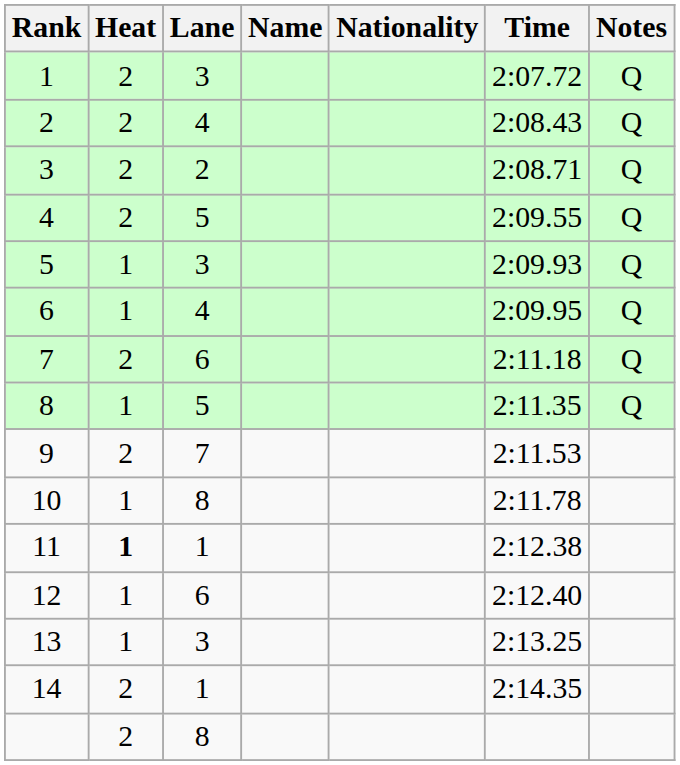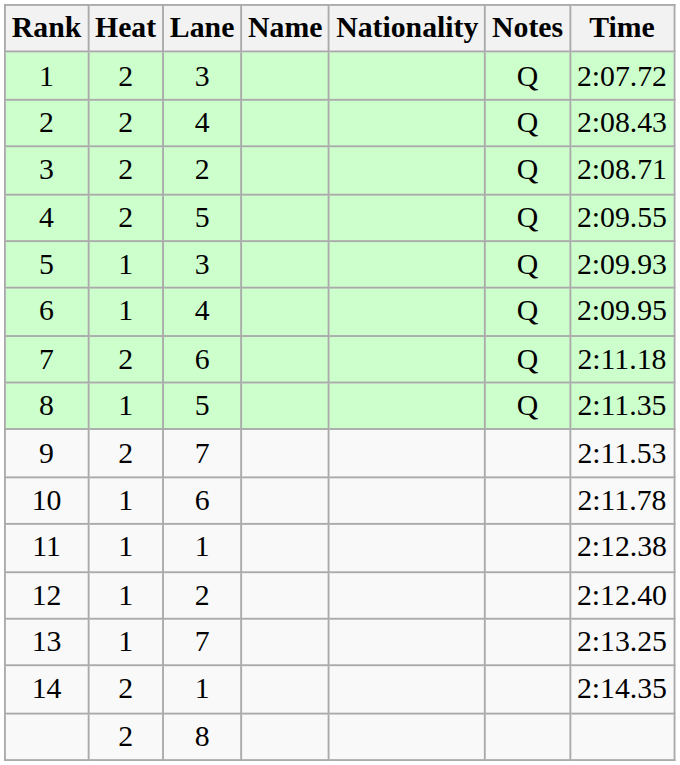 <table class="wikitable sortable" style="text-align:center">
 <tr>
 <th>Rank</th>
 <th>Heat</th>
 <th>Lane</th>
 <th>Name</th>
 <th>Nationality</th>
+<th>Notes</th>
 <th>Time</th>
-<th>Notes</th>
 </tr>
 <tr bgcolor="ccffcc">
 <td>1</td>
 <td>2</td>
 <td>3</td>
 <td align="left"></td>
 <td align="left"></td>
+<td>Q</td>
 <td>2:07.72</td>
-<td>Q</td>
 </tr>
 <tr bgcolor="ccffcc">
 <td>2</td>
 <td>2</td>
 <td>4</td>
 <td align="left"></td>
 <td align="left"></td>
+<td>Q</td>
 <td>2:08.43</td>
-<td>Q</td>
 </tr>
 <tr bgcolor="ccffcc">
 <td>3</td>
 <td>2</td>
 <td>2</td>
 <td align="left"></td>
 <td align="left"></td>
+<td>Q</td>
 <td>2:08.71</td>
-<td>Q</td>
 </tr>
 <tr bgcolor="ccffcc">
 <td>4</td>
 <td>2</td>
 <td>5</td>
 <td align="left"></td>
 <td align="left"></td>
+<td>Q</td>
 <td>2:09.55</td>
-<td>Q</td>
 </tr>
 <tr bgcolor="ccffcc">
 <td>5</td>
 <td>1</td>
 <td>3</td>
 <td align="left"></td>
 <td align="left"></td>
+<td>Q</td>
 <td>2:09.93</td>
-<td>Q</td>
 </tr>
 <tr bgcolor="ccffcc">
 <td>6</td>
 <td>1</td>
 <td>4</td>
 <td align="left"></td>
 <td align="left"></td>
+<td>Q</td>
 <td>2:09.95</td>
-<td>Q</td>
 </tr>
 <tr bgcolor="ccffcc">
 <td>7</td>
 <td>2</td>
 <td>6</td>
 <td align="left"></td>
 <td align="left"></td>
+<td>Q</td>
 <td>2:11.18</td>
-<td>Q</td>
 </tr>
 <tr bgcolor="ccffcc">
 <td>8</td>
 <td>1</td>
 <td>5</td>
 <td align="left"></td>
 <td align="left"></td>
+<td>Q</td>
 <td>2:11.35</td>
-<td>Q</td>
 </tr>
 <tr>
 <td>9</td>
 <td>2</td>
 <td>7</td>
 <td align="left"></td>
 <td align="left"></td>
+<td></td>
 <td>2:11.53</td>
-<td></td>
 </tr>
 <tr>
 <td>10</td>
 <td>1</td>
-<td>8</td>
+<td>6</td>
 <td align="left"></td>
 <td align="left"></td>
+<td></td>
 <td>2:11.78</td>
-<td></td>
 </tr>
 <tr>
 <td>11</td>
-<td><strong>1</strong></td>
+<td>1</td>
 <td>1</td>
 <td align="left"></td>
 <td align="left"></td>
+<td></td>
 <td>2:12.38</td>
-<td></td>
 </tr>
 <tr>
 <td>12</td>
 <td>1</td>
-<td>6</td>
+<td>2</td>
 <td align="left"></td>
 <td align="left"></td>
+<td></td>
 <td>2:12.40</td>
-<td></td>
 </tr>
 <tr>
 <td>13</td>
 <td>1</td>
-<td>3</td>
+<td>7</td>
 <td align="left"></td>
 <td align="left"></td>
+<td></td>
 <td>2:13.25</td>
-<td></td>
 </tr>
 <tr>
 <td>14</td>
 <td>2</td>
 <td>1</td>
 <td align="left"></td>
 <td align="left"></td>
+<td></td>
 <td>2:14.35</td>
-<td></td>
 </tr>
 <tr>
 <td></td>
 <td>2</td>
 <td>8</td>
 <td align="left"></td>
 <td align="left"></td>
 <td></td>
 <td></td>
 </tr>
 </table>
